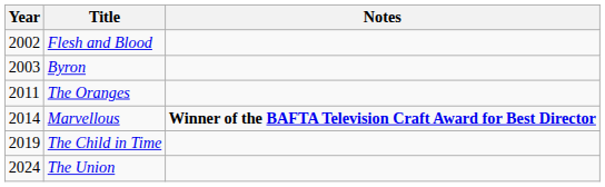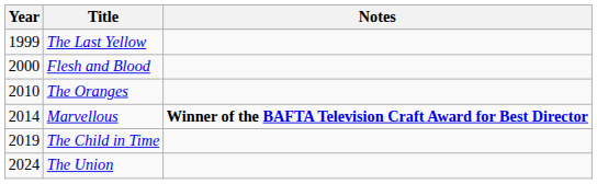 <table class="wikitable">
 <tr>
 <th>Year</th>
 <th>Title</th>
 <th>Notes</th>
 </tr>
 <tr>
-<td>2002</td>
+<td>1999</td>
+<td><em><a href='#'>The Last Yellow</a></em></td>
+<td></td>
+</tr>
+<tr>
+<td>2000</td>
 <td><em><a href='#'>Flesh and Blood</a></em></td>
 <td></td>
 </tr>
 <tr>
-<td>2003</td>
-<td><em><a href='#'>Byron</a></em></td>
-<td></td>
-</tr>
-<tr>
-<td>2011</td>
+<td>2010</td>
 <td><em><a href='#'>The Oranges</a></em></td>
 <td></td>
 </tr>
 <tr>
 <td>2014</td>
 <td><em><a href='#'>Marvellous</a></em></td>
 <td><strong>Winner of the <a href='#'>BAFTA Television Craft Award for Best Director</a></strong></td>
 </tr>
 <tr>
 <td>2019</td>
 <td><em><a href='#'>The Child in Time</a></em></td>
 </tr>
 <tr>
 <td>2024</td>
 <td><em><a href='#'>The Union</a></em></td>
 <td></td>
 </tr>
 </table>
